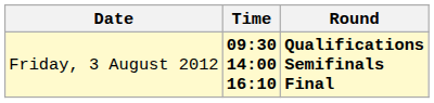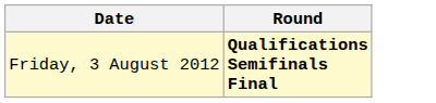 <table class="wikitable">
 <tr>
 <th>Date</th>
-<th>Time</th>
 <th>Round</th>
 </tr>
 <tr>
 <td style=background:lemonchiffon>Friday, 3 August 2012</td>
-<td style=background:lemonchiffon><strong>09:30<br>14:00<br>16:10</strong></td>
 <td style=background:lemonchiffon><strong>Qualifications<br>Semifinals<br>Final</strong></td>
 </tr>
 </table>
